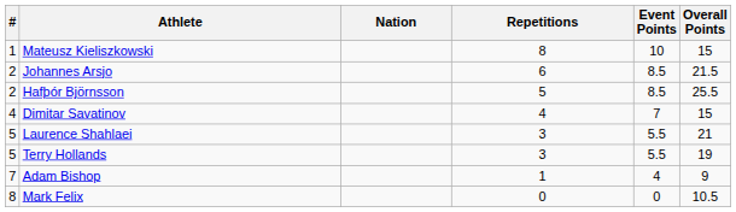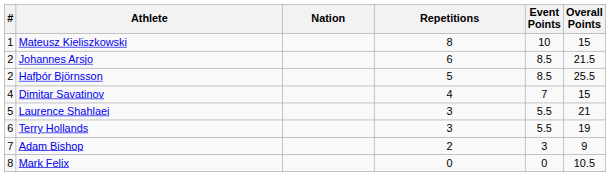 <table class="wikitable sortable" style="text-align:center;width: 70%;">
 <tr>
 <th scope="col" style="width: 10px;">#</th>
 <th scope="col">Athlete</th>
 <th scope="col">Nation</th>
 <th scope="col">Repetitions</th>
 <th scope="col" style="width: 10px;">Event Points</th>
 <th scope="col" style="width: 10px;">Overall Points</th>
 </tr>
 <tr>
 <td>1</td>
 <td align=left><a href='#'>Mateusz Kieliszkowski</a></td>
 <td align=left></td>
 <td>8</td>
 <td>10</td>
 <td>15</td>
 </tr>
 <tr>
 <td>2</td>
 <td align=left><a href='#'>Johannes Arsjo</a></td>
 <td align=left></td>
 <td>6</td>
 <td>8.5</td>
 <td>21.5</td>
 </tr>
 <tr>
 <td>2</td>
 <td align=left><a href='#'>Hafþór Björnsson</a></td>
 <td align=left></td>
 <td>5</td>
 <td>8.5</td>
 <td>25.5</td>
 </tr>
 <tr>
 <td>4</td>
 <td align=left><a href='#'>Dimitar Savatinov</a></td>
 <td align=left></td>
 <td>4</td>
 <td>7</td>
 <td>15</td>
 </tr>
 <tr>
 <td>5</td>
 <td align=left><a href='#'>Laurence Shahlaei</a></td>
 <td align=left></td>
 <td>3</td>
 <td>5.5</td>
 <td>21</td>
 </tr>
 <tr>
-<td>5</td>
+<td>6</td>
 <td align=left><a href='#'>Terry Hollands</a></td>
 <td align=left></td>
 <td>3</td>
 <td>5.5</td>
 <td>19</td>
 </tr>
 <tr>
 <td>7</td>
 <td align=left><a href='#'>Adam Bishop</a></td>
 <td align=left></td>
-<td>1</td>
-<td>4</td>
+<td>2</td>
+<td>3</td>
 <td>9</td>
 </tr>
 <tr>
 <td>8</td>
 <td align=left><a href='#'>Mark Felix</a></td>
 <td align=left></td>
 <td>0</td>
 <td>0</td>
 <td>10.5</td>
 </tr>
 </table>
